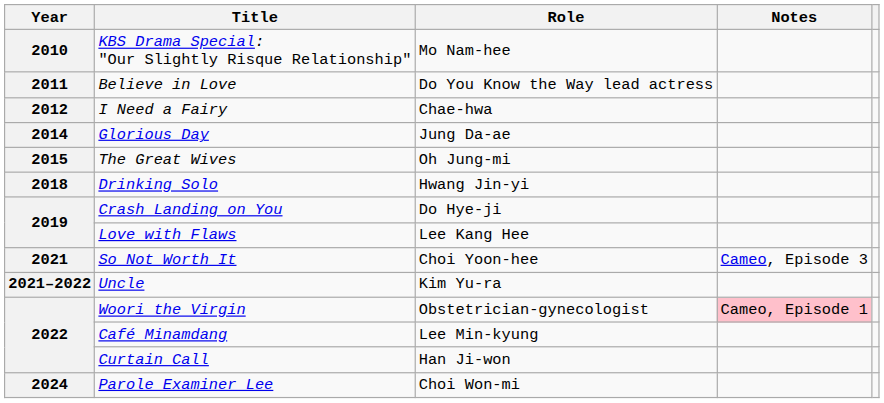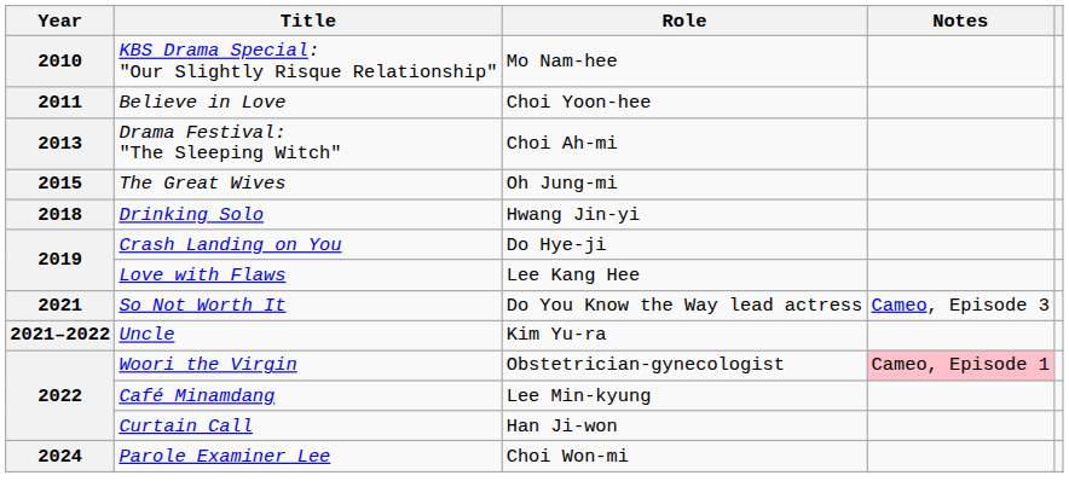 <table class="wikitable plainrowheaders sortable">
 <tr>
 <th scope="col">Year</th>
 <th scope="col">Title</th>
 <th scope="col">Role</th>
 <th scope="col">Notes</th>
 <th scope="col" class="unsortable"></th>
 </tr>
 <tr>
 <th scope="row">2010</th>
 <td><em><a href='#'>KBS Drama Special</a>:</em><br>"Our Slightly Risque Relationship"</td>
 <td>Mo Nam-hee</td>
 <td></td>
 <td></td>
 </tr>
 <tr>
 <th scope="row">2011</th>
 <td><em>Believe in Love</em> </td>
-<td>Do You Know the Way lead actress</td>
+<td>Choi Yoon-hee</td>
 <td></td>
 <td></td>
 </tr>
 <tr>
-<th scope="row">2012</th>
-<td><em>I Need a Fairy</em> </td>
-<td>Chae-hwa</td>
-<td></td>
-<td></td>
-</tr>
-<tr>
-<th scope="row">2014</th>
-<td><em><a href='#'>Glorious Day</a></em></td>
-<td>Jung Da-ae</td>
+<th scope="row">2013</th>
+<td><em>Drama Festival:</em><br>"The Sleeping Witch"</td>
+<td>Choi Ah-mi</td>
 <td></td>
 <td></td>
 </tr>
 <tr>
 <th scope="row">2015</th>
 <td><em>The Great Wives</em></td>
 <td>Oh Jung-mi</td>
 <td></td>
 <td></td>
 </tr>
 <tr>
 <th scope="row">2018</th>
 <td><em><a href='#'>Drinking Solo</a></em></td>
 <td>Hwang Jin-yi</td>
 <td></td>
 <td></td>
 </tr>
 <tr>
 <th scope="row" rowspan="2">2019</th>
 <td><em><a href='#'>Crash Landing on You</a></em></td>
 <td>Do Hye-ji</td>
 <td></td>
 <td></td>
 </tr>
 <tr>
 <td><em><a href='#'>Love with Flaws</a></em></td>
 <td>Lee Kang Hee</td>
 <td></td>
 <td></td>
 </tr>
 <tr>
 <th scope="row" rowspan="1">2021</th>
 <td><em><a href='#'>So Not Worth It</a></em></td>
-<td>Choi Yoon-hee</td>
+<td>Do You Know the Way lead actress</td>
 <td><a href='#'>Cameo</a>, Episode 3</td>
 <td></td>
 </tr>
 <tr>
 <th scope="row">2021–2022</th>
 <td><em><a href='#'>Uncle</a></em></td>
 <td>Kim Yu-ra</td>
 <td></td>
 <td style="text-align:center"></td>
 </tr>
 <tr>
 <th scope="row" rowspan="3">2022</th>
 <td><em><a href='#'>Woori the Virgin</a></em></td>
 <td>Obstetrician-gynecologist</td>
 <td style="background: pink;">Cameo, Episode 1</td>
 <td style="text-align:center"></td>
 </tr>
 <tr>
 <td><em><a href='#'>Café Minamdang</a></em></td>
 <td>Lee Min-kyung</td>
 <td></td>
 <td style="text-align:center"></td>
 </tr>
 <tr>
 <td><em><a href='#'>Curtain Call</a></em></td>
 <td>Han Ji-won</td>
 <td></td>
 <td style="text-align:center"></td>
 </tr>
 <tr>
 <th scope="row">2024</th>
 <td><em><a href='#'>Parole Examiner Lee</a></em></td>
 <td>Choi Won-mi</td>
 <td></td>
 <td></td>
 </tr>
 </table>
